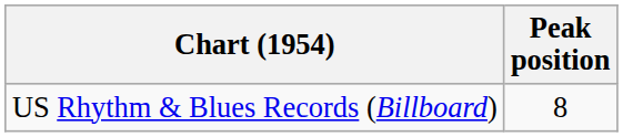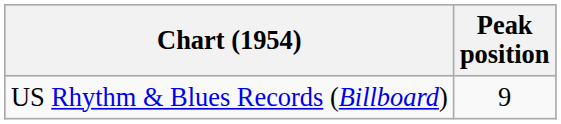 <table class="wikitable">
 <tr>
 <th align="left">Chart (1954)</th>
 <th align="center">Peak<br>position</th>
 </tr>
 <tr>
 <td align="left">US <a href='#'>Rhythm & Blues Records</a> (<em><a href='#'>Billboard</a></em>)</td>
-<td align="center">8</td>
+<td align="center">9</td>
 </tr>
 </table>
